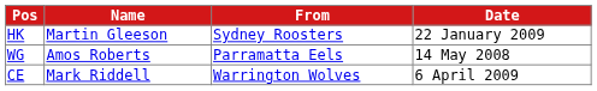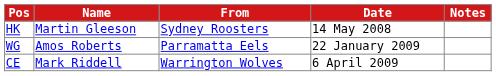 <table border="1" width="60%" style="border-collapse:collapse;">
 <tr bgcolor="#D31718" style="color:#FFFFFF;">
 <th>Pos</th>
 <th>Name</th>
 <th>From</th>
 <th>Date</th>
+<th>Notes</th>
 </tr>
 <tr>
 <td><a href='#'>HK</a></td>
 <td><a href='#'>Martin Gleeson</a></td>
 <td><a href='#'>Sydney Roosters</a></td>
-<td>22 January 2009</td>
+<td>14 May 2008</td>
+<td></td>
 </tr>
 <tr>
 <td><a href='#'>WG</a></td>
 <td><a href='#'>Amos Roberts</a></td>
 <td><a href='#'>Parramatta Eels</a></td>
-<td>14 May 2008</td>
+<td>22 January 2009</td>
+<td></td>
 </tr>
 <tr>
 <td><a href='#'>CE</a></td>
 <td><a href='#'>Mark Riddell</a></td>
 <td><a href='#'>Warrington Wolves</a></td>
 <td>6 April 2009</td>
+<td></td>
 </tr>
 </table>
